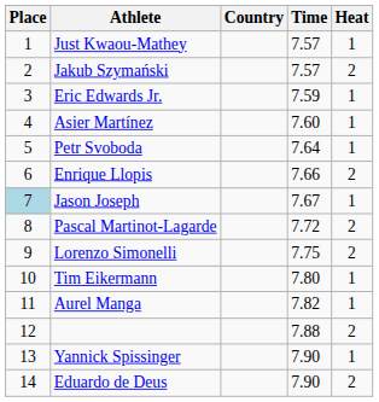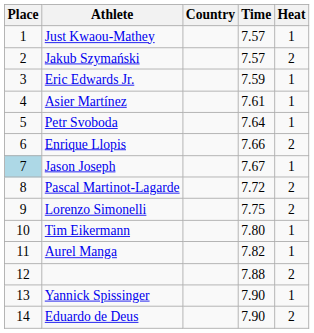 <table class="wikitable">
 <tr>
 <th>Place</th>
 <th>Athlete</th>
 <th>Country</th>
 <th>Time</th>
 <th>Heat</th>
 </tr>
 <tr>
 <td align=center>1</td>
 <td><a href='#'>Just Kwaou-Mathey</a></td>
 <td></td>
 <td>7.57</td>
 <td align=center>1</td>
 </tr>
 <tr>
 <td align=center>2</td>
 <td><a href='#'>Jakub Szymański</a></td>
 <td></td>
 <td>7.57</td>
 <td align=center>2</td>
 </tr>
 <tr>
 <td align=center>3</td>
 <td><a href='#'>Eric Edwards Jr.</a></td>
 <td></td>
 <td>7.59</td>
 <td align=center>1</td>
 </tr>
 <tr>
 <td align=center>4</td>
 <td><a href='#'>Asier Martínez</a></td>
 <td></td>
-<td>7.60</td>
+<td>7.61</td>
 <td align=center>1</td>
 </tr>
 <tr>
 <td align=center>5</td>
 <td><a href='#'>Petr Svoboda</a></td>
 <td></td>
 <td>7.64</td>
 <td align=center>1</td>
 </tr>
 <tr>
 <td align=center>6</td>
 <td><a href='#'>Enrique Llopis</a></td>
 <td></td>
 <td>7.66</td>
 <td align=center>2</td>
 </tr>
 <tr>
 <td align=center style="background: lightblue;">7</td>
 <td><a href='#'>Jason Joseph</a></td>
 <td></td>
 <td>7.67</td>
 <td align=center>1</td>
 </tr>
 <tr>
 <td align=center>8</td>
 <td><a href='#'>Pascal Martinot-Lagarde</a></td>
 <td></td>
 <td>7.72</td>
 <td align=center>2</td>
 </tr>
 <tr>
 <td align=center>9</td>
 <td><a href='#'>Lorenzo Simonelli</a></td>
 <td></td>
 <td>7.75</td>
 <td align=center>2</td>
 </tr>
 <tr>
 <td align=center>10</td>
 <td><a href='#'>Tim Eikermann</a></td>
 <td></td>
 <td>7.80</td>
 <td align=center>1</td>
 </tr>
 <tr>
 <td align=center>11</td>
 <td><a href='#'>Aurel Manga</a></td>
 <td></td>
 <td>7.82</td>
 <td align=center>1</td>
 </tr>
 <tr>
 <td align=center>12</td>
 <td></td>
 <td></td>
 <td>7.88</td>
 <td align=center>2</td>
 </tr>
 <tr>
 <td align=center>13</td>
 <td><a href='#'>Yannick Spissinger</a></td>
 <td></td>
 <td>7.90</td>
 <td align=center>1</td>
 </tr>
 <tr>
 <td align=center>14</td>
 <td><a href='#'>Eduardo de Deus</a></td>
 <td></td>
 <td>7.90</td>
 <td align=center>2</td>
 </tr>
 </table>
